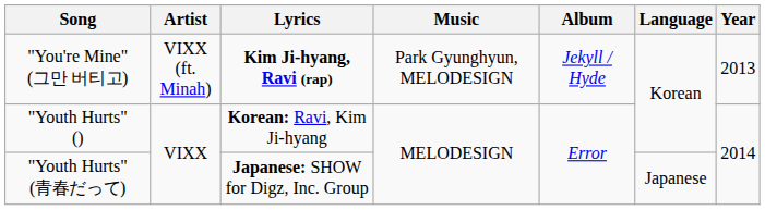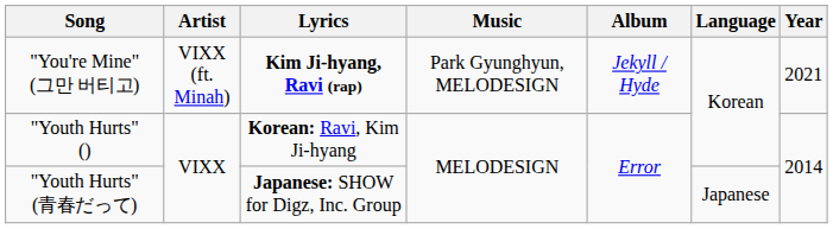 <table class="wikitable sortable" style="margin:0.5em auto; clear:both; font-size:.9em; text-align:center; width:100%">
 <tr>
 <th style="width:25%">Song</th>
 <th style="width:10%">Artist</th>
 <th class="unsortable" style="width:25%">Lyrics</th>
 <th class="unsortable" style="width:25%">Music</th>
 <th style="width:25%">Album</th>
 <th style="width:25%">Language</th>
 <th style="width:25%">Year</th>
 </tr>
 <tr>
 <td>"You're Mine"<br>(그만 버티고)</td>
 <td>VIXX (ft. <a href='#'>Minah</a>)</td>
 <td><strong>Kim Ji-hyang, <a href='#'>Ravi</a> <small>(rap)</small></strong></td>
 <td>Park Gyunghyun, MELODESIGN</td>
 <td><em><a href='#'>Jekyll / Hyde</a></em></td>
 <td rowspan="2">Korean</td>
-<td>2013</td>
+<td>2021</td>
 </tr>
 <tr>
 <td>"Youth Hurts"<br>()</td>
 <td rowspan="2">VIXX</td>
 <td><strong>Korean:</strong> <a href='#'>Ravi</a>,  Kim Ji-hyang</td>
 <td rowspan="2">MELODESIGN</td>
 <td rowspan="2"><em><a href='#'>Error</a></em></td>
 <td rowspan="2">2014</td>
 </tr>
 <tr>
 <td>"Youth Hurts"<br>(青春だって)</td>
 <td><strong>Japanese:</strong> SHOW for Digz, Inc. Group</td>
 <td>Japanese</td>
 </tr>
 </table>
